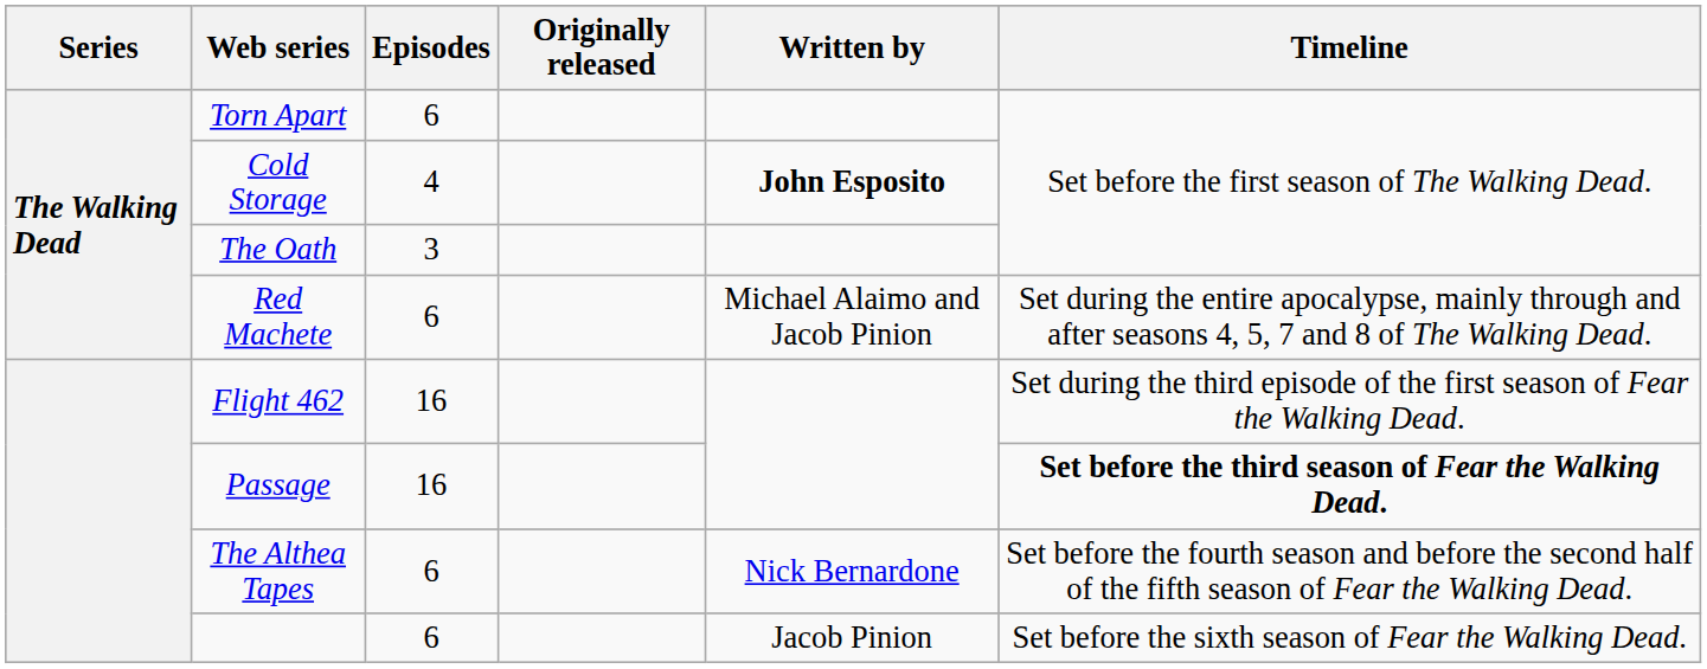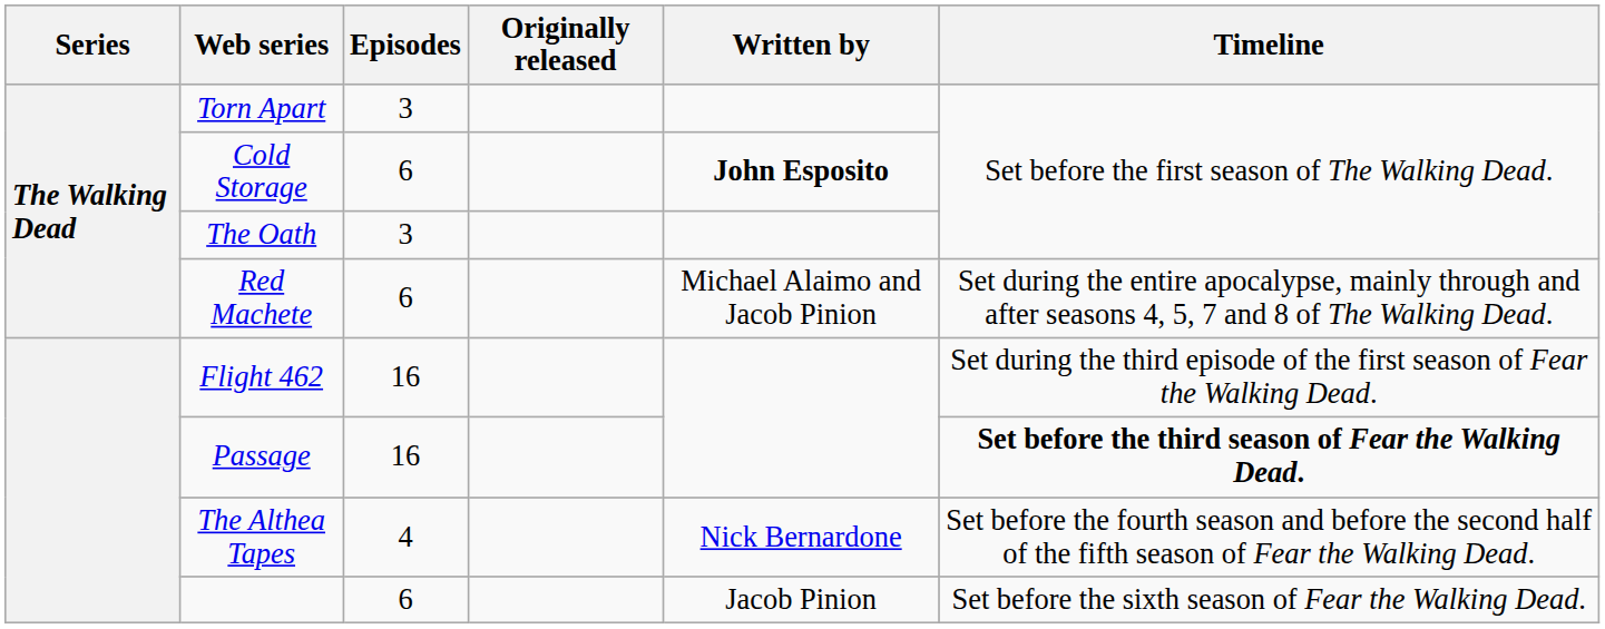 <table class="wikitable plainrowheaders" style="text-align:center">
 <tr>
 <th scope="col">Series</th>
 <th scope="col">Web series</th>
 <th scope="col">Episodes</th>
 <th scope="col">Originally released</th>
 <th scope="col">Written by</th>
 <th scope="col">Timeline</th>
 </tr>
 <tr>
 <th scope="row" rowspan="4" style="text-align:left"><em>The Walking Dead</em></th>
 <td><em><a href='#'>Torn Apart</a></em></td>
-<td>6</td>
+<td>3</td>
 <td></td>
 <td></td>
 <td rowspan="3">Set before the first season of <em>The Walking Dead</em>.</td>
 </tr>
 <tr>
 <td><em><a href='#'>Cold Storage</a></em></td>
-<td>4</td>
+<td>6</td>
 <td></td>
 <td><strong>John Esposito</strong></td>
 </tr>
 <tr>
 <td><em><a href='#'>The Oath</a></em></td>
 <td>3</td>
 <td></td>
 <td></td>
 </tr>
 <tr>
 <td><em><a href='#'>Red Machete</a></em></td>
 <td>6</td>
 <td></td>
 <td>Michael Alaimo and Jacob Pinion</td>
 <td>Set during the entire apocalypse, mainly through and after seasons 4, 5, 7 and 8 of <em>The Walking Dead</em>.</td>
 </tr>
 <tr>
 <th scope="row" rowspan="4" style="text-align:left"><em></em></th>
 <td><em><a href='#'>Flight 462</a></em></td>
 <td>16</td>
 <td></td>
 <td rowspan="2"></td>
 <td>Set during the third episode of the first season of <em>Fear the Walking Dead</em>.</td>
 </tr>
 <tr>
 <td><em><a href='#'>Passage</a></em></td>
 <td>16</td>
 <td></td>
 <td><strong>Set before the third season of <em>Fear the Walking Dead</em>.</strong></td>
 </tr>
 <tr>
 <td><em><a href='#'>The Althea Tapes</a></em></td>
-<td>6</td>
+<td>4</td>
 <td></td>
 <td><a href='#'>Nick Bernardone</a></td>
 <td>Set before the fourth season and before the second half of the fifth season of <em>Fear the Walking Dead</em>.</td>
 </tr>
 <tr>
 <td></td>
 <td>6</td>
 <td></td>
 <td>Jacob Pinion</td>
 <td>Set before the sixth season of <em>Fear the Walking Dead</em>.</td>
 </tr>
 </table>
